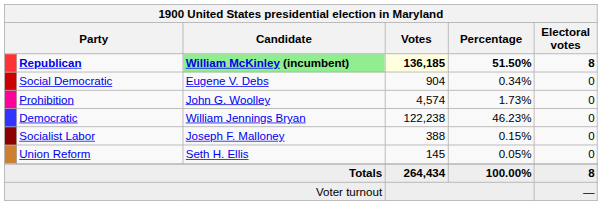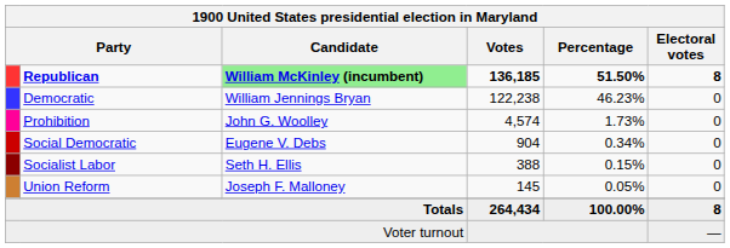 <table class="wikitable" style="font-size: 95%;">
 <tr>
 <th colspan="6">1900 United States presidential election in Maryland</th>
 </tr>
 <tr>
 <th colspan="2" style="width: 15em">Party</th>
 <th style="width: 17em">Candidate</th>
 <th style="width: 5em">Votes</th>
 <th style="width: 7em">Percentage</th>
 <th style="width: 5em">Electoral votes</th>
 </tr>
 <tr>
 <th style="background-color:#FF3333; width: 3px"></th>
 <td style="width: 130px"><strong><a href='#'>Republican</a></strong></td>
 <td style="background: lightgreen;"><strong><a href='#'>William McKinley</a> (incumbent)</strong></td>
-<td align="right" style="background: lightyellow;"><strong>136,185</strong></td>
+<td align="right"><strong>136,185</strong></td>
 <td align="right"><strong>51.50%</strong></td>
 <td align="right"><strong>8</strong></td>
 </tr>
 <tr>
-<th style="background-color:#c00; width: 3px"></th>
-<td style="width: 130px"><a href='#'>Social Democratic</a></td>
-<td><a href='#'>Eugene V. Debs</a></td>
-<td align="right">904</td>
-<td align="right">0.34%</td>
+<th style="background-color:#3333FF; width: 3px"></th>
+<td style="width: 130px"><a href='#'>Democratic</a></td>
+<td><a href='#'>William Jennings Bryan</a></td>
+<td align="right">122,238</td>
+<td align="right">46.23%</td>
 <td align="right">0</td>
 </tr>
 <tr>
 <th style="background-color:#f09; width: 3px"></th>
 <td style="width: 130px"><a href='#'>Prohibition</a></td>
 <td><a href='#'>John G. Woolley</a></td>
 <td align="right">4,574</td>
 <td align="right">1.73%</td>
 <td align="right">0</td>
 </tr>
 <tr>
-<th style="background-color:#3333FF; width: 3px"></th>
-<td style="width: 130px"><a href='#'>Democratic</a></td>
-<td><a href='#'>William Jennings Bryan</a></td>
-<td align="right">122,238</td>
-<td align="right">46.23%</td>
+<th style="background-color:#c00; width: 3px"></th>
+<td style="width: 130px"><a href='#'>Social Democratic</a></td>
+<td><a href='#'>Eugene V. Debs</a></td>
+<td align="right">904</td>
+<td align="right">0.34%</td>
 <td align="right">0</td>
 </tr>
 <tr>
 <th style="background-color:#8B0000; width: 3px"></th>
 <td style="width: 130px"><a href='#'>Socialist Labor</a></td>
-<td><a href='#'>Joseph F. Malloney</a></td>
+<td><a href='#'>Seth H. Ellis</a></td>
 <td align="right">388</td>
 <td align="right">0.15%</td>
 <td align="right">0</td>
 </tr>
 <tr>
 <th style="background-color:#CD7F32; width: 3px"></th>
 <td style="width: 130px"><a href='#'>Union Reform</a></td>
-<td><a href='#'>Seth H. Ellis</a></td>
+<td><a href='#'>Joseph F. Malloney</a></td>
 <td align="right">145</td>
 <td align="right">0.05%</td>
 <td align="right">0</td>
 </tr>
 <tr>
 </tr>
 <tr bgcolor="#EEEEEE">
 <td colspan="3" align="right"><strong>Totals</strong></td>
 <td align="right"><strong>264,434</strong></td>
 <td align="right"><strong>100.00%</strong></td>
 <td align="right"><strong>8</strong></td>
 </tr>
 <tr bgcolor="#EEEEEE">
 <td colspan="3" align="right">Voter turnout</td>
 <td colspan="2" align="right"></td>
 <td align="right">—</td>
 </tr>
 </table>
